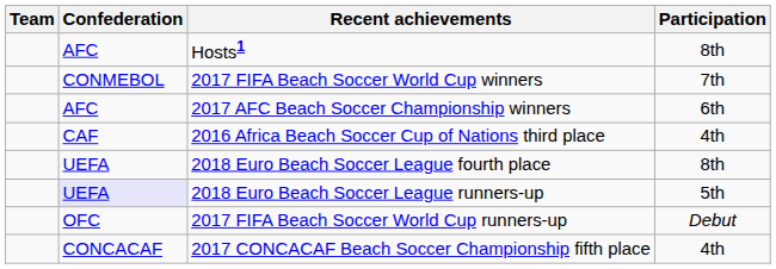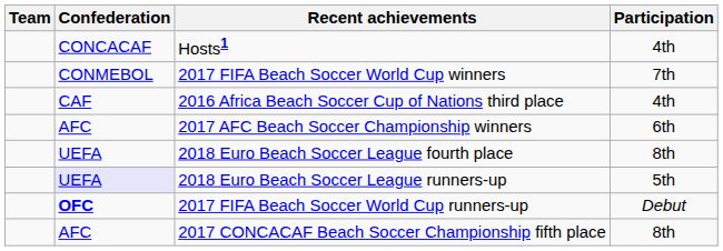 <table class="wikitable">
 <tr>
 <th>Team</th>
 <th>Confederation</th>
 <th>Recent achievements</th>
 <th>Participation</th>
 </tr>
 <tr>
 <td></td>
-<td><a href='#'>AFC</a></td>
+<td><a href='#'>CONCACAF</a></td>
 <td>Hosts<sup><strong><a href='#'>1</a></strong></sup></td>
-<td align=center>8th</td>
+<td align=center>4th</td>
 </tr>
 <tr>
 <td></td>
 <td><a href='#'>CONMEBOL</a></td>
 <td><a href='#'>2017 FIFA Beach Soccer World Cup</a> winners</td>
 <td align=center>7th</td>
 </tr>
 <tr>
 <td></td>
+<td><a href='#'>CAF</a></td>
+<td><a href='#'>2016 Africa Beach Soccer Cup of Nations</a> third place</td>
+<td align=center>4th</td>
+</tr>
+<tr>
+<td></td>
 <td><a href='#'>AFC</a></td>
 <td><a href='#'>2017 AFC Beach Soccer Championship</a> winners</td>
 <td align=center>6th</td>
-</tr>
-<tr>
-<td></td>
-<td><a href='#'>CAF</a></td>
-<td><a href='#'>2016 Africa Beach Soccer Cup of Nations</a> third place</td>
-<td align=center>4th</td>
 </tr>
 <tr>
 <td></td>
 <td><a href='#'>UEFA</a></td>
 <td><a href='#'>2018 Euro Beach Soccer League</a> fourth place</td>
 <td align=center>8th</td>
 </tr>
 <tr>
 <td></td>
 <td style="background: lavender;"><a href='#'>UEFA</a></td>
 <td><a href='#'>2018 Euro Beach Soccer League</a> runners-up</td>
 <td align=center>5th</td>
 </tr>
 <tr>
 <td></td>
-<td><a href='#'>OFC</a></td>
+<td><strong><a href='#'>OFC</a></strong></td>
 <td><a href='#'>2017 FIFA Beach Soccer World Cup</a> runners-up</td>
 <td align=center><em>Debut</em></td>
 </tr>
 <tr>
 <td></td>
-<td><a href='#'>CONCACAF</a></td>
+<td><a href='#'>AFC</a></td>
 <td><a href='#'>2017 CONCACAF Beach Soccer Championship</a> fifth place</td>
-<td align=center>4th</td>
+<td align=center>8th</td>
 </tr>
 </table>
